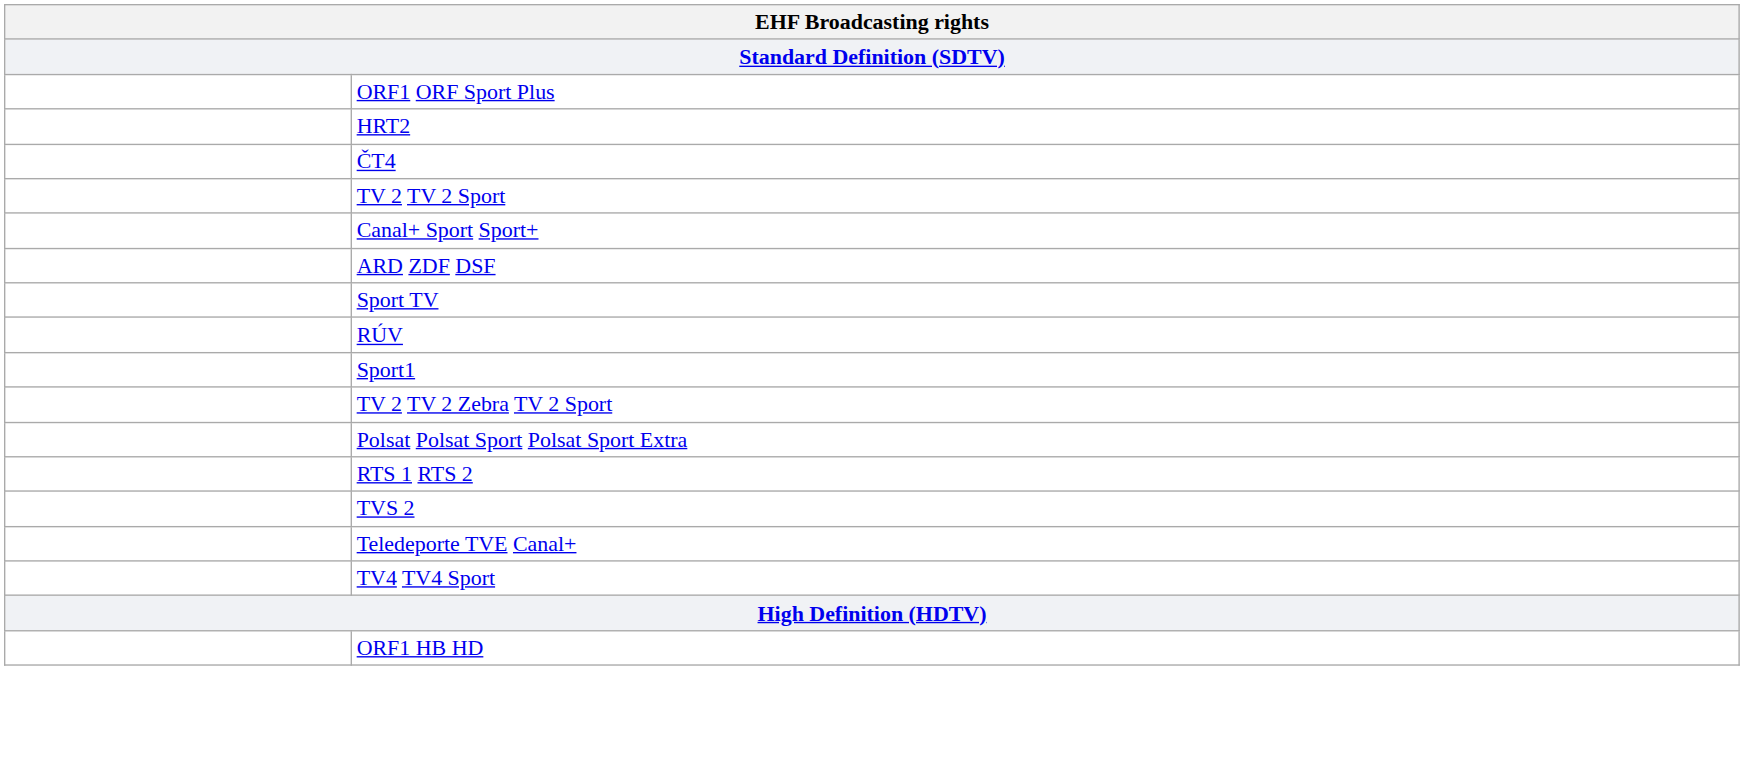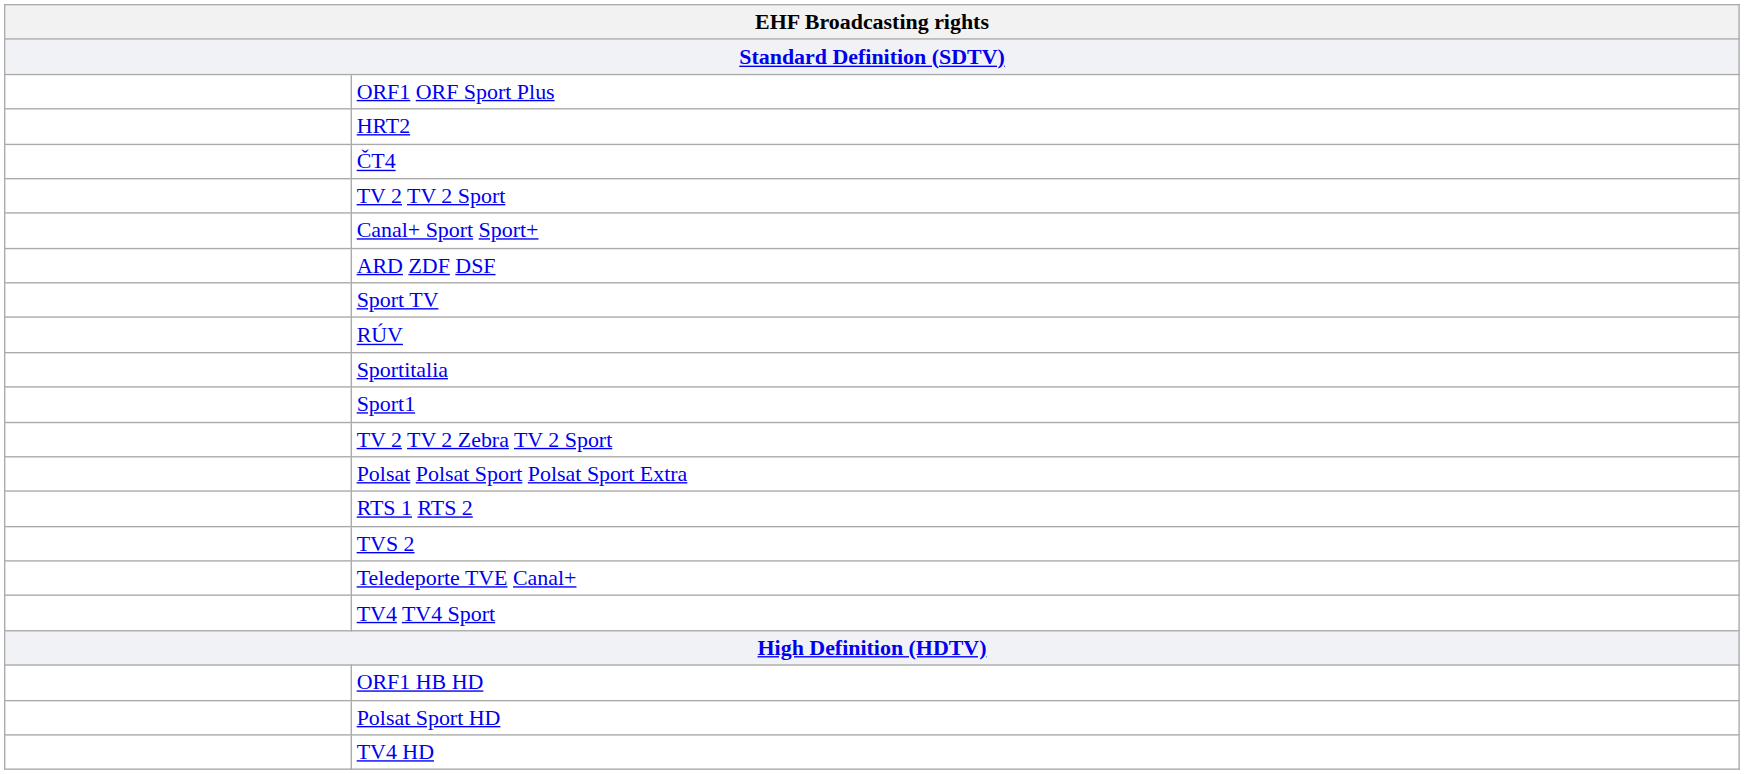 <table class="wikitable collapsible collapsed" style="background: white; width: 80%;">
 <tr>
 <th colspan="2">EHF Broadcasting rights</th>
 </tr>
 <tr>
 <td style="background-color: rgb(240, 242, 245); text-align:center" colspan="2"><strong><a href='#'>Standard Definition (SDTV)</a></strong></td>
 </tr>
 <tr>
 <td width=20%></td>
 <td><a href='#'>ORF1</a> <a href='#'>ORF Sport Plus</a></td>
 </tr>
 <tr>
 <td></td>
 <td><a href='#'>HRT2</a></td>
 </tr>
 <tr>
 <td></td>
 <td><a href='#'>ČT4</a></td>
 </tr>
 <tr>
 <td></td>
 <td><a href='#'>TV 2</a> <a href='#'>TV 2 Sport</a></td>
 </tr>
 <tr>
 <td></td>
 <td><a href='#'>Canal+ Sport</a> <a href='#'>Sport+</a></td>
 </tr>
 <tr>
 <td></td>
 <td><a href='#'>ARD</a> <a href='#'>ZDF</a> <a href='#'>DSF</a></td>
 </tr>
 <tr>
 <td></td>
 <td><a href='#'>Sport TV</a></td>
 </tr>
 <tr>
 <td></td>
 <td><a href='#'>RÚV</a></td>
 </tr>
 <tr>
 <td></td>
+<td><a href='#'>Sportitalia</a></td>
+</tr>
+<tr>
+<td></td>
 <td><a href='#'>Sport1</a></td>
 </tr>
 <tr>
 <td></td>
 <td><a href='#'>TV 2</a> <a href='#'>TV 2 Zebra</a> <a href='#'>TV 2 Sport</a></td>
 </tr>
 <tr>
 <td></td>
 <td><a href='#'>Polsat</a> <a href='#'>Polsat Sport</a> <a href='#'>Polsat Sport Extra</a></td>
 </tr>
 <tr>
 <td></td>
 <td><a href='#'>RTS 1</a> <a href='#'>RTS 2</a></td>
 </tr>
 <tr>
 <td></td>
 <td><a href='#'>TVS 2</a></td>
 </tr>
 <tr>
 <td></td>
 <td><a href='#'>Teledeporte TVE</a> <a href='#'>Canal+</a></td>
 </tr>
 <tr>
 <td></td>
 <td><a href='#'>TV4</a> <a href='#'>TV4 Sport</a></td>
 </tr>
 <tr>
 <td style="background-color: rgb(240, 242, 245); text-align:center" colspan="2"><strong><a href='#'>High Definition (HDTV)</a></strong></td>
 </tr>
 <tr>
 <td></td>
 <td><a href='#'>ORF1 HB HD</a></td>
 </tr>
+<tr>
+<td></td>
+<td><a href='#'>Polsat Sport HD</a></td>
+</tr>
+<tr>
+<td></td>
+<td><a href='#'>TV4 HD</a></td>
+</tr>
 </table>
